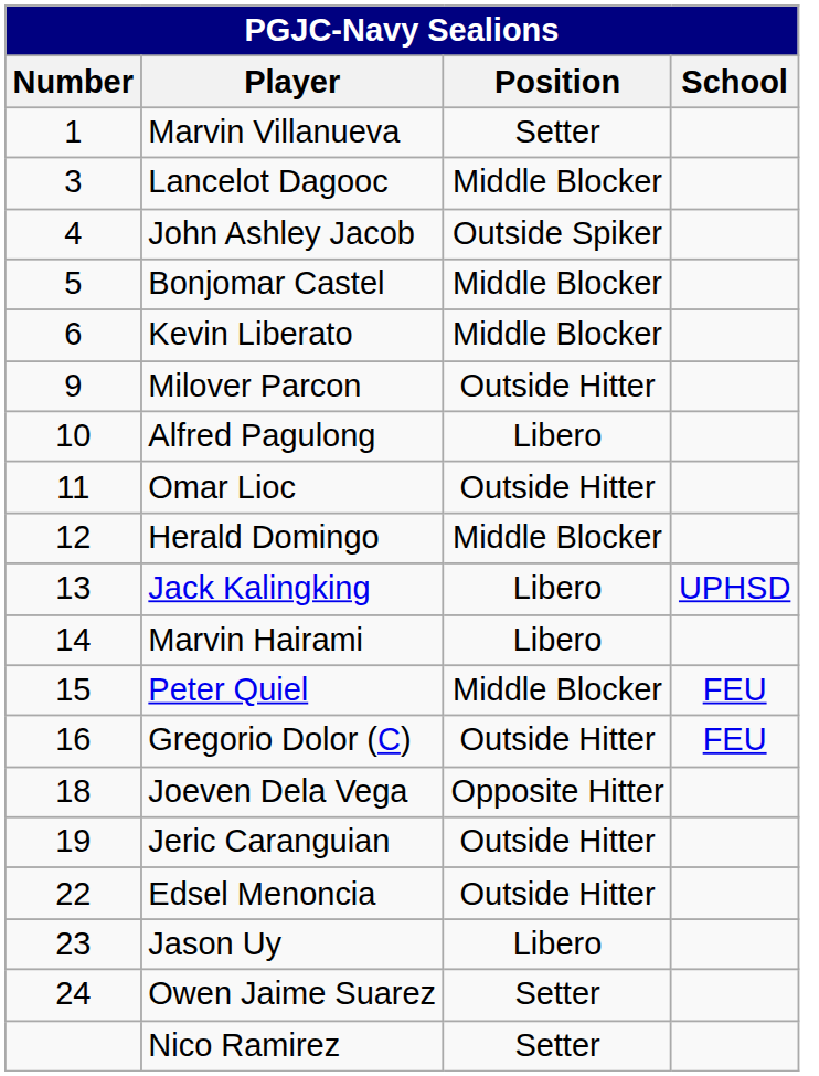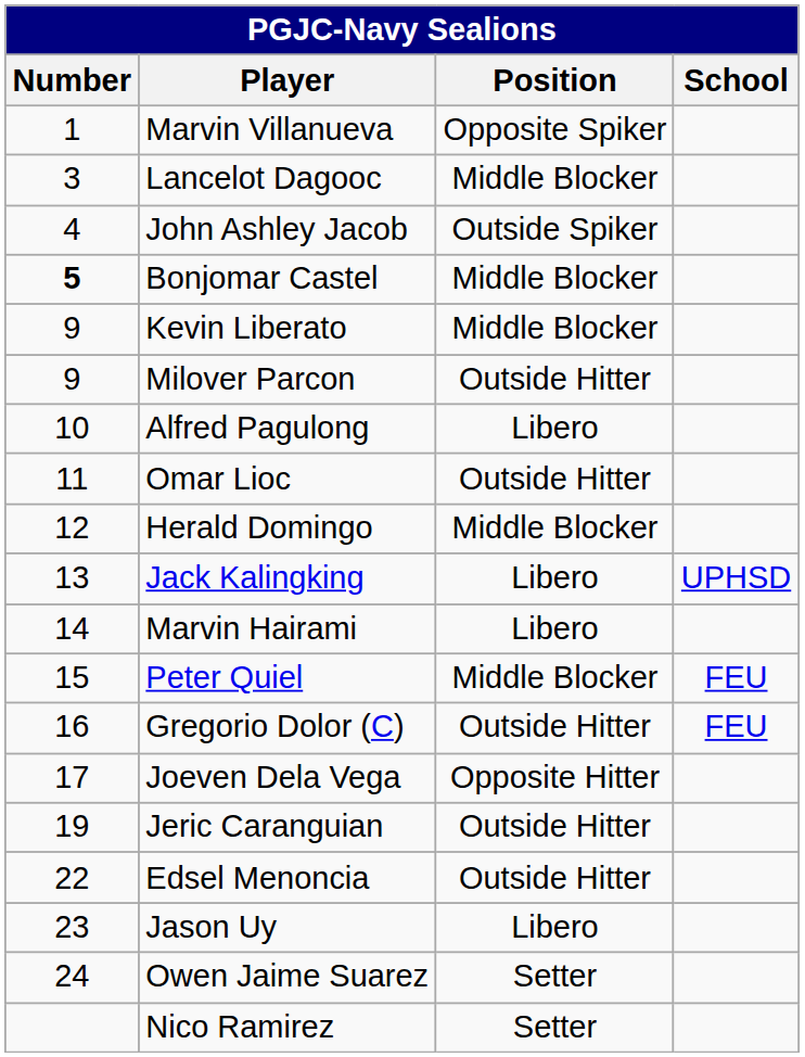 <table class="wikitable sortable" style="text-align:center;">
 <tr>
 <th colspan="5" style= "background:#000080; color:#FFFFFF; text-align:center">PGJC-Navy Sealions</th>
 </tr>
 <tr>
 <th width:10px>Number</th>
 <th width:150px>Player</th>
 <th width:50px>Position</th>
 <th width:25px>School</th>
 </tr>
 <tr>
 <td style="text-align:center;">1</td>
 <td align=left>Marvin Villanueva</td>
-<td>Setter</td>
+<td>Opposite Spiker</td>
 <td></td>
 </tr>
 <tr>
 <td style="text-align:center;">3</td>
 <td align=left>Lancelot Dagooc</td>
 <td>Middle Blocker</td>
 <td></td>
 </tr>
 <tr>
 <td style="text-align:center;">4</td>
 <td align=left>John Ashley Jacob</td>
 <td>Outside Spiker</td>
 <td></td>
 </tr>
 <tr>
-<td style="text-align:center;">5</td>
+<td style="text-align:center;"><strong>5</strong></td>
 <td align=left>Bonjomar Castel</td>
 <td>Middle Blocker</td>
 <td></td>
 </tr>
 <tr>
-<td style="text-align:center;">6</td>
+<td style="text-align:center;">9</td>
 <td align=left>Kevin Liberato</td>
 <td>Middle Blocker</td>
 <td></td>
 </tr>
 <tr>
 <td style="text-align:center;">9</td>
 <td align=left>Milover Parcon</td>
 <td>Outside Hitter</td>
 <td></td>
 </tr>
 <tr>
 <td style="text-align:center;">10</td>
 <td align=left>Alfred Pagulong</td>
 <td>Libero</td>
 <td></td>
 </tr>
 <tr>
 <td style="text-align:center;">11</td>
 <td align=left>Omar Lioc</td>
 <td>Outside Hitter</td>
 <td></td>
 </tr>
 <tr>
 <td style="text-align:center;">12</td>
 <td align=left>Herald Domingo</td>
 <td>Middle Blocker</td>
 <td></td>
 </tr>
 <tr>
 <td style="text-align:center;">13</td>
 <td align=left><a href='#'>Jack Kalingking</a></td>
 <td>Libero</td>
 <td><a href='#'>UPHSD</a></td>
 </tr>
 <tr>
 <td style="text-align:center;">14</td>
 <td align=left>Marvin Hairami</td>
 <td>Libero</td>
 <td></td>
 </tr>
 <tr>
 <td style="text-align:center;">15</td>
 <td align=left><a href='#'>Peter Quiel</a></td>
 <td>Middle Blocker</td>
 <td><a href='#'>FEU</a></td>
 </tr>
 <tr>
 <td style="text-align:center;">16</td>
 <td align=left>Gregorio Dolor (<a href='#'>C</a>)</td>
 <td>Outside Hitter</td>
 <td><a href='#'>FEU</a></td>
 </tr>
 <tr>
-<td style="text-align:center;">18</td>
+<td style="text-align:center;">17</td>
 <td align=left>Joeven Dela Vega</td>
 <td>Opposite Hitter</td>
 <td></td>
 </tr>
 <tr>
 <td style="text-align:center;">19</td>
 <td align=left>Jeric Caranguian</td>
 <td>Outside Hitter</td>
 <td></td>
 </tr>
 <tr>
 <td style="text-align:center;">22</td>
 <td align=left>Edsel Menoncia</td>
 <td>Outside Hitter</td>
 <td></td>
 </tr>
 <tr>
 <td style="text-align:center;">23</td>
 <td align=left>Jason Uy</td>
 <td>Libero</td>
 <td></td>
 </tr>
 <tr>
 <td style="text-align:center;">24</td>
 <td align=left>Owen Jaime Suarez</td>
 <td>Setter</td>
 <td></td>
 </tr>
 <tr>
 <td style="text-align:center;"></td>
 <td align=left>Nico Ramirez</td>
 <td>Setter</td>
 <td></td>
 </tr>
 </table>
